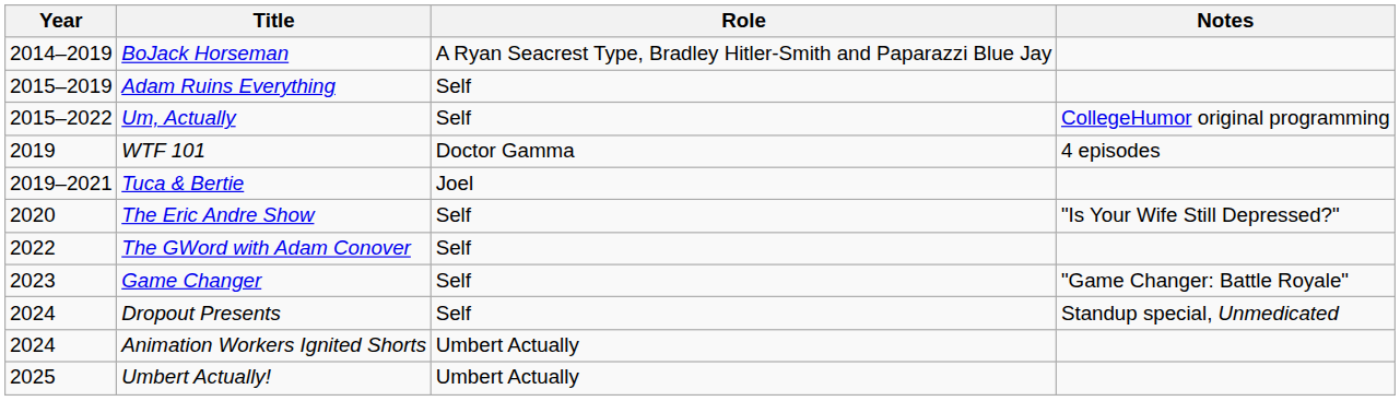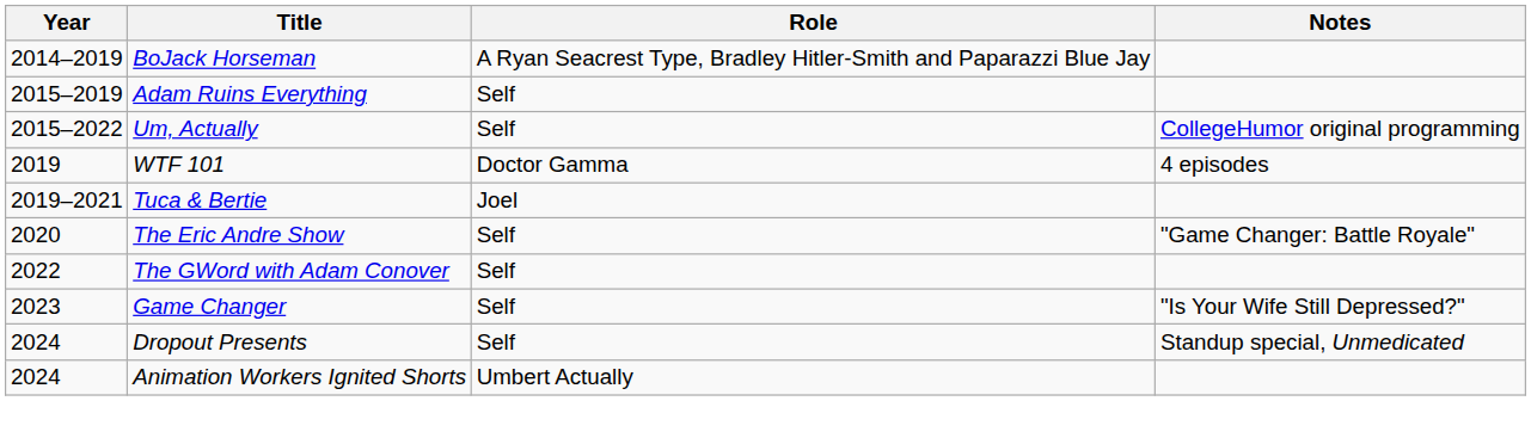 <table class="wikitable">
 <tr>
 <th>Year</th>
 <th>Title</th>
 <th>Role</th>
 <th>Notes</th>
 </tr>
 <tr>
 <td>2014–2019</td>
 <td><em><a href='#'>BoJack Horseman</a></em></td>
 <td>A Ryan Seacrest Type, Bradley Hitler-Smith and Paparazzi Blue Jay</td>
 <td></td>
 </tr>
 <tr>
 <td>2015–2019</td>
 <td><em><a href='#'>Adam Ruins Everything</a></em></td>
 <td>Self</td>
 <td></td>
 </tr>
 <tr>
 <td>2015–2022</td>
 <td><em><a href='#'>Um, Actually</a></em></td>
 <td>Self</td>
 <td><a href='#'>CollegeHumor</a> original programming</td>
 </tr>
 <tr>
 <td>2019</td>
 <td><em>WTF 101</em></td>
 <td>Doctor Gamma</td>
 <td>4 episodes</td>
 </tr>
 <tr>
 <td>2019–2021</td>
 <td><em><a href='#'>Tuca & Bertie</a></em></td>
 <td>Joel</td>
 <td></td>
 </tr>
 <tr>
 <td>2020</td>
 <td><em><a href='#'>The Eric Andre Show</a></em></td>
 <td>Self</td>
-<td>"Is Your Wife Still Depressed?"</td>
+<td>"Game Changer: Battle Royale"</td>
 </tr>
 <tr>
 <td>2022</td>
 <td><em><a href='#'>The GWord with Adam Conover</a></em></td>
 <td>Self</td>
 <td></td>
 </tr>
 <tr>
 <td>2023</td>
 <td><em><a href='#'>Game Changer</a></em></td>
 <td>Self</td>
-<td>"Game Changer: Battle Royale"</td>
+<td>"Is Your Wife Still Depressed?"</td>
 </tr>
 <tr>
 <td>2024</td>
 <td><em>Dropout Presents</em></td>
 <td>Self</td>
 <td>Standup special, <em>Unmedicated</em></td>
 </tr>
 <tr>
 <td>2024</td>
 <td><em>Animation Workers Ignited Shorts</em></td>
 <td>Umbert Actually</td>
 <td></td>
 </tr>
-<tr>
-<td>2025</td>
-<td><em>Umbert Actually!</em></td>
-<td>Umbert Actually</td>
-<td></td>
-</tr>
 </table>
